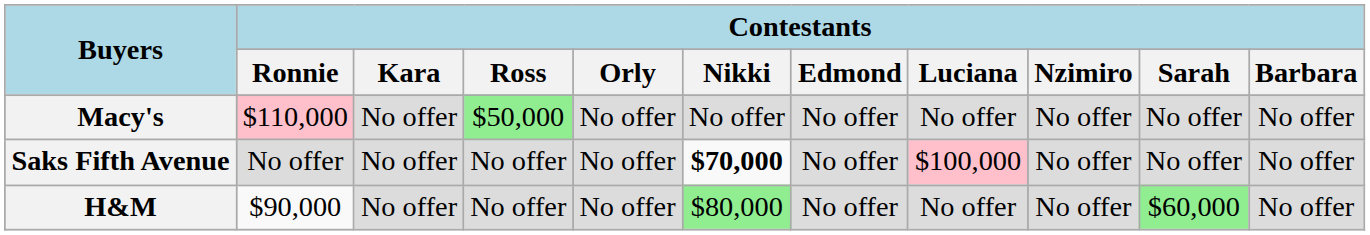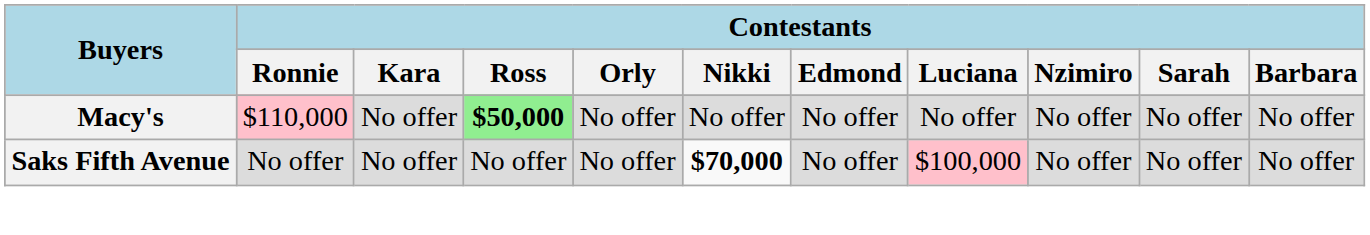 <table class="wikitable" style="text-align:center">
 <tr style="background:lightblue;">
 <td rowspan="2"><strong>Buyers</strong></td>
 <td colspan="10"><strong>Contestants</strong></td>
 </tr>
 <tr>
 <th>Ronnie</th>
 <th>Kara</th>
 <th>Ross</th>
 <th>Orly</th>
 <th>Nikki</th>
 <th>Edmond</th>
 <th>Luciana</th>
 <th>Nzimiro</th>
 <th>Sarah</th>
 <th>Barbara</th>
 </tr>
 <tr>
 <th>Macy's</th>
 <td style="background:pink;">$110,000</td>
 <td bgcolor=#DCDCDC>No offer</td>
-<td style="background:lightgreen;">$50,000</td>
+<td style="background:lightgreen;"><strong>$50,000</strong></td>
 <td bgcolor=#DCDCDC>No offer</td>
 <td bgcolor=#DCDCDC>No offer</td>
 <td bgcolor=#DCDCDC>No offer</td>
 <td bgcolor=#DCDCDC>No offer</td>
 <td bgcolor=#DCDCDC>No offer</td>
 <td bgcolor=#DCDCDC>No offer</td>
 <td bgcolor=#DCDCDC>No offer</td>
 </tr>
 <tr>
 <th>Saks Fifth Avenue</th>
 <td bgcolor=#DCDCDC>No offer</td>
 <td bgcolor=#DCDCDC>No offer</td>
 <td bgcolor=#DCDCDC>No offer</td>
 <td bgcolor=#DCDCDC>No offer</td>
 <td><strong>$70,000</strong></td>
 <td bgcolor=#DCDCDC>No offer</td>
 <td style="background:pink;">$100,000</td>
 <td bgcolor=#DCDCDC>No offer</td>
 <td bgcolor=#DCDCDC>No offer</td>
 <td bgcolor=#DCDCDC>No offer</td>
 </tr>
-<tr>
-<th>H&M</th>
-<td>$90,000</td>
-<td bgcolor=#DCDCDC>No offer</td>
-<td bgcolor=#DCDCDC>No offer</td>
-<td bgcolor=#DCDCDC>No offer</td>
-<td style="background:lightgreen;">$80,000</td>
-<td bgcolor=#DCDCDC>No offer</td>
-<td bgcolor=#DCDCDC>No offer</td>
-<td bgcolor=#DCDCDC>No offer</td>
-<td style="background:lightgreen;">$60,000</td>
-<td bgcolor=#DCDCDC>No offer</td>
-</tr>
 </table>
